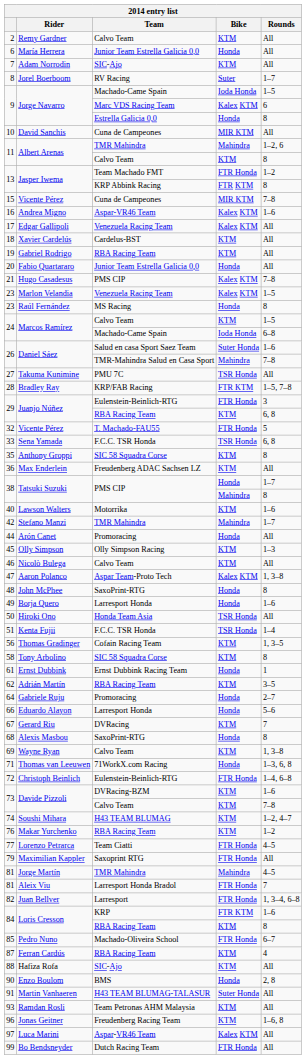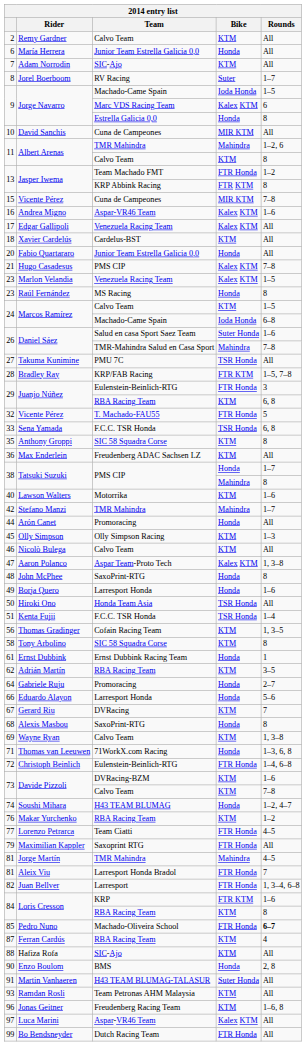 <table class="wikitable" style="font-size: 85%">
 <tr>
 <th colspan=5>2014 entry list</th>
 </tr>
 <tr>
 <th></th>
 <th>Rider</th>
 <th>Team</th>
 <th>Bike</th>
 <th>Rounds</th>
 </tr>
 <tr>
 <td align=right>2</td>
 <td> <a href='#'>Remy Gardner</a></td>
 <td> Calvo Team</td>
 <td><a href='#'>KTM</a></td>
 <td>All</td>
 </tr>
 <tr>
 <td align=right>6</td>
 <td> <a href='#'>María Herrera</a></td>
 <td> <a href='#'>Junior Team Estrella Galicia 0,0</a></td>
 <td><a href='#'>Honda</a></td>
 <td>All</td>
 </tr>
 <tr>
 <td align=right>7</td>
 <td> <a href='#'>Adam Norrodin</a></td>
 <td> <a href='#'>SIC</a>-<a href='#'>Ajo</a></td>
 <td><a href='#'>KTM</a></td>
 <td>All</td>
 </tr>
 <tr>
 <td align=right>8</td>
 <td> <a href='#'>Jorel Boerboom</a></td>
 <td> RV Racing</td>
 <td><a href='#'>Suter</a></td>
 <td>1–7</td>
 </tr>
 <tr>
 <td align=right rowspan=3>9</td>
 <td rowspan=3> <a href='#'>Jorge Navarro</a></td>
 <td> Machado-Came Spain</td>
 <td><a href='#'>Ioda Honda</a></td>
 <td>1–5</td>
 </tr>
 <tr>
 <td> <a href='#'>Marc VDS Racing Team</a></td>
 <td><a href='#'>Kalex</a> <a href='#'>KTM</a></td>
 <td>6</td>
 </tr>
 <tr>
 <td> <a href='#'>Estrella Galicia 0,0</a></td>
 <td><a href='#'>Honda</a></td>
 <td>8</td>
 </tr>
 <tr>
 <td align=right>10</td>
 <td> <a href='#'>David Sanchis</a></td>
 <td> Cuna de Campeones</td>
 <td><a href='#'>MIR KTM</a></td>
 <td>All</td>
 </tr>
 <tr>
 <td align=right rowspan=2>11</td>
 <td rowspan=2> <a href='#'>Albert Arenas</a></td>
 <td> <a href='#'>TMR Mahindra</a></td>
 <td><a href='#'>Mahindra</a></td>
 <td>1–2, 6</td>
 </tr>
 <tr>
 <td> Calvo Team</td>
 <td><a href='#'>KTM</a></td>
 <td>8</td>
 </tr>
 <tr>
 <td align=right rowspan=2>13</td>
 <td rowspan=2> <a href='#'>Jasper Iwema</a></td>
 <td> Team Machado FMT</td>
 <td><a href='#'>FTR Honda</a></td>
 <td>1–2</td>
 </tr>
 <tr>
 <td> KRP Abbink Racing</td>
 <td><a href='#'>FTR</a> <a href='#'>KTM</a></td>
 <td>8</td>
 </tr>
 <tr>
 <td align=right>15</td>
 <td> <a href='#'>Vicente Pérez</a></td>
 <td> Cuna de Campeones</td>
 <td><a href='#'>MIR KTM</a></td>
 <td>7–8</td>
 </tr>
 <tr>
 <td align=right>16</td>
 <td> <a href='#'>Andrea Migno</a></td>
 <td> <a href='#'>Aspar-</a><a href='#'>VR46 Team</a></td>
 <td><a href='#'>Kalex</a> <a href='#'>KTM</a></td>
 <td>1–6</td>
 </tr>
 <tr>
 <td align=right>17</td>
 <td> <a href='#'>Edgar Gallipoli</a></td>
 <td> <a href='#'>Venezuela Racing Team</a></td>
 <td><a href='#'>Kalex</a> <a href='#'>KTM</a></td>
 <td>All</td>
 </tr>
 <tr>
 <td align=right>18</td>
 <td> <a href='#'>Xavier Cardelús</a></td>
 <td> Cardelus-BST</td>
-<td><a href='#'>KTM</a></td>
-<td>All</td>
-</tr>
-<tr>
-<td align=right>19</td>
-<td> <a href='#'>Gabriel Rodrigo</a></td>
-<td> <a href='#'>RBA Racing Team</a></td>
 <td><a href='#'>KTM</a></td>
 <td>All</td>
 </tr>
 <tr>
 <td align=right>20</td>
 <td> <a href='#'>Fabio Quartararo</a></td>
 <td> <a href='#'>Junior Team Estrella Galicia 0,0</a></td>
 <td><a href='#'>Honda</a></td>
 <td>All</td>
 </tr>
 <tr>
 <td align=right>21</td>
 <td> <a href='#'>Hugo Casadesus</a></td>
 <td> PMS CIP</td>
 <td><a href='#'>Kalex</a> <a href='#'>KTM</a></td>
 <td>7–8</td>
 </tr>
 <tr>
 <td align=right>23</td>
 <td> <a href='#'>Marlon Velandia</a></td>
 <td> <a href='#'>Venezuela Racing Team</a></td>
 <td><a href='#'>Kalex</a> <a href='#'>KTM</a></td>
 <td>1–5</td>
 </tr>
 <tr>
 <td align=right>23</td>
 <td> <a href='#'>Raúl Fernández</a></td>
 <td> MS Racing</td>
 <td><a href='#'>Honda</a></td>
 <td>8</td>
 </tr>
 <tr>
 <td align=right rowspan=2>24</td>
 <td rowspan=2> <a href='#'>Marcos Ramírez</a></td>
 <td> Calvo Team</td>
 <td><a href='#'>KTM</a></td>
 <td>1–5</td>
 </tr>
 <tr>
 <td> Machado-Came Spain</td>
 <td><a href='#'>Ioda Honda</a></td>
 <td>6–8</td>
 </tr>
 <tr>
 <td align=right rowspan=2>26</td>
 <td rowspan=2> <a href='#'>Daniel Sáez</a></td>
 <td> Salud en casa Sport Saez Team</td>
 <td><a href='#'>Suter Honda</a></td>
 <td>1–6</td>
 </tr>
 <tr>
 <td> TMR-Mahindra Salud en Casa Sport</td>
 <td><a href='#'>Mahindra</a></td>
 <td>7–8</td>
 </tr>
 <tr>
 <td align=right>27</td>
 <td> <a href='#'>Takuma Kunimine</a></td>
 <td> PMU 7C</td>
 <td><a href='#'>TSR Honda</a></td>
 <td>All</td>
 </tr>
 <tr>
 <td align=right>28</td>
 <td> <a href='#'>Bradley Ray</a></td>
 <td> KRP/FAB Racing</td>
 <td><a href='#'>FTR KTM</a></td>
 <td>1–5, 7–8</td>
 </tr>
 <tr>
 <td align=right rowspan=2>29</td>
 <td rowspan=2> <a href='#'>Juanjo Núñez</a></td>
 <td> Eulenstein-Beinlich-RTG</td>
 <td><a href='#'>FTR Honda</a></td>
 <td>3</td>
 </tr>
 <tr>
 <td> <a href='#'>RBA Racing Team</a></td>
 <td><a href='#'>KTM</a></td>
 <td>6, 8</td>
 </tr>
 <tr>
 <td align=right>32</td>
 <td> <a href='#'>Vicente Pérez</a></td>
 <td> <a href='#'>T. Machado-FAU55</a></td>
 <td><a href='#'>FTR Honda</a></td>
 <td>5</td>
 </tr>
 <tr>
 <td align=right>33</td>
 <td> <a href='#'>Sena Yamada</a></td>
 <td> F.C.C. TSR Honda</td>
 <td><a href='#'>TSR Honda</a></td>
 <td>6, 8</td>
 </tr>
 <tr>
 <td align=right>35</td>
 <td> <a href='#'>Anthony Groppi</a></td>
 <td> <a href='#'>SIC 58 Squadra Corse</a></td>
 <td><a href='#'>KTM</a></td>
 <td>8</td>
 </tr>
 <tr>
 <td align=right>36</td>
 <td> <a href='#'>Max Enderlein</a></td>
 <td> Freudenberg ADAC Sachsen LZ</td>
 <td><a href='#'>KTM</a></td>
 <td>All</td>
 </tr>
 <tr>
 <td align=right rowspan=2>38</td>
 <td rowspan=2> <a href='#'>Tatsuki Suzuki</a></td>
 <td rowspan=2> PMS CIP</td>
 <td><a href='#'>Honda</a></td>
 <td>1–7</td>
 </tr>
 <tr>
 <td><a href='#'>Mahindra</a></td>
 <td>8</td>
 </tr>
 <tr>
 <td align=right>40</td>
 <td> <a href='#'>Lawson Walters</a></td>
 <td> Motorrika</td>
 <td><a href='#'>KTM</a></td>
 <td>1–6</td>
 </tr>
 <tr>
 <td align=right>42</td>
 <td> <a href='#'>Stefano Manzi</a></td>
 <td> <a href='#'>TMR Mahindra</a></td>
 <td><a href='#'>Mahindra</a></td>
 <td>1–7</td>
 </tr>
 <tr>
 <td align=right>44</td>
 <td> <a href='#'>Arón Canet</a></td>
 <td> Promoracing</td>
 <td><a href='#'>Honda</a></td>
 <td>All</td>
 </tr>
 <tr>
 <td align=right>45</td>
 <td> <a href='#'>Olly Simpson</a></td>
 <td> Olly Simpson Racing</td>
 <td><a href='#'>KTM</a></td>
 <td>1–3</td>
 </tr>
 <tr>
 <td align=right>46</td>
 <td> <a href='#'>Nicolò Bulega</a></td>
 <td> Calvo Team</td>
 <td><a href='#'>KTM</a></td>
 <td>All</td>
 </tr>
 <tr>
 <td align=right>47</td>
 <td> <a href='#'>Aaron Polanco</a></td>
 <td> <a href='#'>Aspar Team</a>-Proto Tech</td>
 <td><a href='#'>Kalex</a> <a href='#'>KTM</a></td>
 <td>1, 3–8</td>
 </tr>
 <tr>
 <td align=right>48</td>
 <td> <a href='#'>John McPhee</a></td>
 <td> SaxoPrint-RTG</td>
 <td><a href='#'>Honda</a></td>
 <td>8</td>
 </tr>
 <tr>
 <td align=right>49</td>
 <td> <a href='#'>Borja Quero</a></td>
 <td> Larresport Honda</td>
 <td><a href='#'>Honda</a></td>
 <td>1–6</td>
 </tr>
 <tr>
 <td align=right>50</td>
 <td> <a href='#'>Hiroki Ono</a></td>
 <td> <a href='#'>Honda Team Asia</a></td>
 <td><a href='#'>TSR Honda</a></td>
 <td>All</td>
 </tr>
 <tr>
 <td align=right>51</td>
 <td> <a href='#'>Kenta Fujii</a></td>
 <td> F.C.C. TSR Honda</td>
 <td><a href='#'>TSR Honda</a></td>
 <td>1–4</td>
 </tr>
 <tr>
 <td align=right>56</td>
 <td> <a href='#'>Thomas Gradinger</a></td>
 <td> Cofain Racing Team</td>
 <td><a href='#'>KTM</a></td>
 <td>1, 3–5</td>
 </tr>
 <tr>
 <td align=right>58</td>
 <td> <a href='#'>Tony Arbolino</a></td>
 <td> <a href='#'>SIC 58 Squadra Corse</a></td>
 <td><a href='#'>KTM</a></td>
 <td>8</td>
 </tr>
 <tr>
 <td align=right>61</td>
 <td> <a href='#'>Ernst Dubbink</a></td>
 <td> Ernst Dubbink Racing Team</td>
 <td><a href='#'>Honda</a></td>
 <td>1</td>
 </tr>
 <tr>
 <td align=right>62</td>
 <td> <a href='#'>Adrián Martín</a></td>
 <td> <a href='#'>RBA Racing Team</a></td>
 <td><a href='#'>KTM</a></td>
 <td>3–5</td>
 </tr>
 <tr>
 <td align=right>64</td>
 <td> <a href='#'>Gabriele Ruju</a></td>
 <td> Promoracing</td>
 <td><a href='#'>Honda</a></td>
 <td>2–7</td>
 </tr>
 <tr>
 <td align=right>66</td>
 <td> <a href='#'>Eduardo Alayon</a></td>
 <td> Larresport Honda</td>
 <td><a href='#'>Honda</a></td>
 <td>5–6</td>
 </tr>
 <tr>
 <td align=right>67</td>
 <td> <a href='#'>Gerard Riu</a></td>
 <td> DVRacing</td>
 <td><a href='#'>KTM</a></td>
 <td>7</td>
 </tr>
 <tr>
 <td align=right>68</td>
 <td> <a href='#'>Alexis Masbou</a></td>
 <td> SaxoPrint-RTG</td>
 <td><a href='#'>Honda</a></td>
 <td>8</td>
 </tr>
 <tr>
 <td align=right>69</td>
 <td> <a href='#'>Wayne Ryan</a></td>
 <td> Calvo Team</td>
 <td><a href='#'>KTM</a></td>
 <td>1, 3–8</td>
 </tr>
 <tr>
 <td align=right>71</td>
 <td> <a href='#'>Thomas van Leeuwen</a></td>
 <td> 71WorkX.com Racing</td>
 <td><a href='#'>Honda</a></td>
 <td>1–3, 6, 8</td>
 </tr>
 <tr>
 <td align=right>72</td>
 <td> <a href='#'>Christoph Beinlich</a></td>
 <td> Eulenstein-Beinlich-RTG</td>
 <td><a href='#'>FTR Honda</a></td>
 <td>1–4, 6–8</td>
 </tr>
 <tr>
 <td align=right rowspan=2>73</td>
 <td rowspan=2> <a href='#'>Davide Pizzoli</a></td>
 <td> DVRacing-BZM</td>
 <td><a href='#'>KTM</a></td>
 <td>1–6</td>
 </tr>
 <tr>
 <td> Calvo Team</td>
 <td><a href='#'>KTM</a></td>
 <td>7–8</td>
 </tr>
 <tr>
 <td align=right>74</td>
 <td> <a href='#'>Soushi Mihara</a></td>
 <td> <a href='#'>H43 TEAM BLUMAG</a></td>
-<td><a href='#'>KTM</a></td>
+<td><a href='#'>Honda</a></td>
 <td>1–2, 4–7</td>
 </tr>
 <tr>
 <td align=right>76</td>
 <td> <a href='#'>Makar Yurchenko</a></td>
 <td> <a href='#'>RBA Racing Team</a></td>
 <td><a href='#'>KTM</a></td>
 <td>1–2</td>
 </tr>
 <tr>
 <td align=right>77</td>
 <td> <a href='#'>Lorenzo Petrarca</a></td>
 <td> Team Ciatti</td>
 <td><a href='#'>FTR Honda</a></td>
 <td>4–5</td>
 </tr>
 <tr>
 <td align=right>79</td>
 <td> <a href='#'>Maximilian Kappler</a></td>
 <td> Saxoprint RTG</td>
 <td><a href='#'>FTR Honda</a></td>
 <td>All</td>
 </tr>
 <tr>
 <td align=right>81</td>
 <td> <a href='#'>Jorge Martín</a></td>
 <td> <a href='#'>TMR Mahindra</a></td>
 <td><a href='#'>Mahindra</a></td>
 <td>4–5</td>
 </tr>
 <tr>
 <td align=right>81</td>
 <td> <a href='#'>Aleix Viu</a></td>
 <td> Larresport Honda Bradol</td>
 <td><a href='#'>FTR Honda</a></td>
 <td>7</td>
 </tr>
 <tr>
 <td align=right>82</td>
 <td> <a href='#'>Juan Bellver</a></td>
 <td> Larresport</td>
 <td><a href='#'>FTR Honda</a></td>
 <td>1, 3–4, 6–8</td>
 </tr>
 <tr>
 <td align=right rowspan=2>84</td>
 <td rowspan=2> <a href='#'>Loris Cresson</a></td>
 <td> KRP</td>
 <td><a href='#'>FTR KTM</a></td>
 <td>1–6</td>
 </tr>
 <tr>
 <td> <a href='#'>RBA Racing Team</a></td>
 <td><a href='#'>KTM</a></td>
 <td>8</td>
 </tr>
 <tr>
 <td align=right>85</td>
 <td> <a href='#'>Pedro Nuno</a></td>
 <td> Machado-Oliveira School</td>
 <td><a href='#'>FTR Honda</a></td>
-<td>6–7</td>
+<td><strong>6–7</strong></td>
 </tr>
 <tr>
 <td align=right>87</td>
 <td> <a href='#'>Ferran Cardús</a></td>
 <td> <a href='#'>RBA Racing Team</a></td>
 <td><a href='#'>KTM</a></td>
 <td>4</td>
 </tr>
 <tr>
 <td align=right>88</td>
 <td> Hafiza Rofa</td>
 <td> <a href='#'>SIC</a>-<a href='#'>Ajo</a></td>
 <td><a href='#'>KTM</a></td>
 <td>All</td>
 </tr>
 <tr>
 <td align=right>90</td>
 <td> <a href='#'>Enzo Boulom</a></td>
 <td> BMS</td>
 <td><a href='#'>Honda</a></td>
 <td>2, 8</td>
 </tr>
 <tr>
 <td align=right>91</td>
 <td> <a href='#'>Martin Vanhaeren</a></td>
 <td> <a href='#'>H43 TEAM BLUMAG-TALASUR</a></td>
 <td><a href='#'>Suter Honda</a></td>
 <td>All</td>
 </tr>
 <tr>
 <td align=right>93</td>
 <td> <a href='#'>Ramdan Rosli</a></td>
 <td> Team Petronas AHM Malaysia</td>
 <td><a href='#'>KTM</a></td>
 <td>All</td>
 </tr>
 <tr>
 <td align=right>96</td>
 <td> <a href='#'>Jonas Geitner</a></td>
 <td> Freudenberg Racing Team</td>
 <td><a href='#'>KTM</a></td>
 <td>1–6, 8</td>
 </tr>
 <tr>
 <td align=right>97</td>
 <td> <a href='#'>Luca Marini</a></td>
 <td> <a href='#'>Aspar</a>-<a href='#'>VR46 Team</a></td>
 <td><a href='#'>Kalex</a> <a href='#'>KTM</a></td>
 <td>All</td>
 </tr>
 <tr>
 <td align=right>99</td>
 <td> <a href='#'>Bo Bendsneyder</a></td>
 <td> Dutch Racing Team</td>
 <td><a href='#'>FTR Honda</a></td>
 <td>All</td>
 </tr>
 </table>
